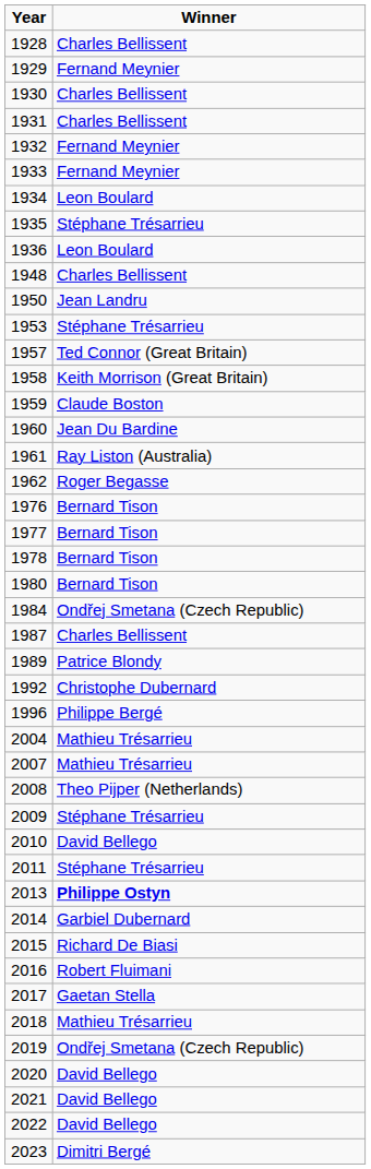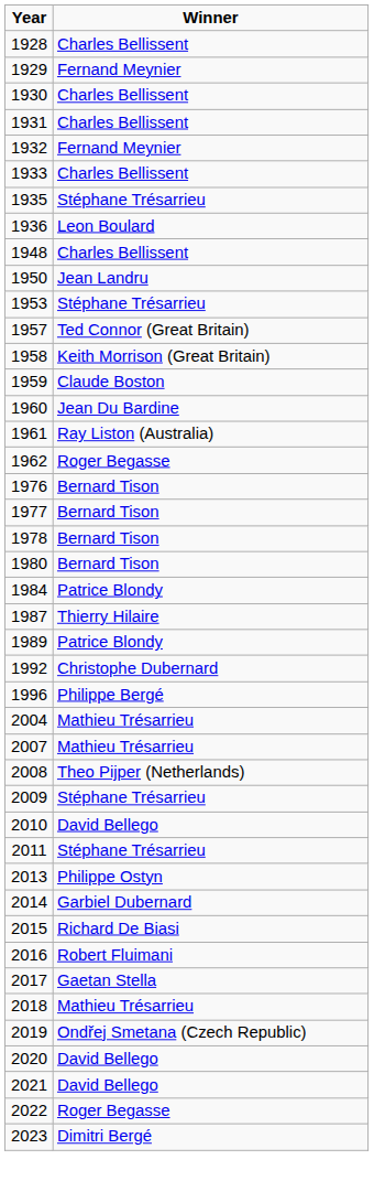 <table class="wikitable">
 <tr align=center>
 <td width=40px  ><strong>Year</strong></td>
 <td width=300px ><strong>Winner</strong></td>
 </tr>
 <tr>
 <td align=center>1928</td>
 <td><a href='#'>Charles Bellissent</a></td>
 </tr>
 <tr>
 <td align=center>1929</td>
 <td><a href='#'>Fernand Meynier</a></td>
 </tr>
 <tr>
 <td align=center>1930</td>
 <td><a href='#'>Charles Bellissent</a></td>
 </tr>
 <tr>
 <td align=center>1931</td>
 <td><a href='#'>Charles Bellissent</a></td>
 </tr>
 <tr>
 <td align=center>1932</td>
 <td><a href='#'>Fernand Meynier</a></td>
 </tr>
 <tr>
 <td align=center>1933</td>
-<td><a href='#'>Fernand Meynier</a></td>
-</tr>
-<tr>
-<td align=center>1934</td>
-<td><a href='#'>Leon Boulard</a></td>
+<td><a href='#'>Charles Bellissent</a></td>
 </tr>
 <tr>
 <td align=center>1935</td>
 <td><a href='#'>Stéphane Trésarrieu</a></td>
 </tr>
 <tr>
 <td align=center>1936</td>
 <td><a href='#'>Leon Boulard</a></td>
 </tr>
 <tr>
 <td align=center>1948</td>
 <td><a href='#'>Charles Bellissent</a></td>
 </tr>
 <tr>
 <td align=center>1950</td>
 <td><a href='#'>Jean Landru</a></td>
 </tr>
 <tr>
 <td align=center>1953</td>
 <td><a href='#'>Stéphane Trésarrieu</a></td>
 </tr>
 <tr>
 <td align=center>1957</td>
 <td><a href='#'>Ted Connor</a> (Great Britain)</td>
 </tr>
 <tr>
 <td align=center>1958</td>
 <td><a href='#'>Keith Morrison</a> (Great Britain)</td>
 </tr>
 <tr>
 <td align=center>1959</td>
 <td><a href='#'>Claude Boston</a></td>
 </tr>
 <tr>
 <td align=center>1960</td>
 <td><a href='#'>Jean Du Bardine</a></td>
 </tr>
 <tr>
 <td align=center>1961</td>
 <td><a href='#'>Ray Liston</a> (Australia)</td>
 </tr>
 <tr>
 <td align=center>1962</td>
 <td><a href='#'>Roger Begasse</a></td>
 </tr>
 <tr>
 <td align=center>1976</td>
 <td><a href='#'>Bernard Tison</a></td>
 </tr>
 <tr>
 <td align=center>1977</td>
 <td><a href='#'>Bernard Tison</a></td>
 </tr>
 <tr>
 <td align=center>1978</td>
 <td><a href='#'>Bernard Tison</a></td>
 </tr>
 <tr>
 <td align=center>1980</td>
 <td><a href='#'>Bernard Tison</a></td>
 </tr>
 <tr>
 <td align=center>1984</td>
-<td><a href='#'>Ondřej Smetana</a> (Czech Republic)</td>
+<td><a href='#'>Patrice Blondy</a></td>
 </tr>
 <tr>
 <td align=center>1987</td>
-<td><a href='#'>Charles Bellissent</a></td>
+<td><a href='#'>Thierry Hilaire</a></td>
 </tr>
 <tr>
 <td align=center>1989</td>
 <td><a href='#'>Patrice Blondy</a></td>
 </tr>
 <tr>
 <td align=center>1992</td>
 <td><a href='#'>Christophe Dubernard</a></td>
 </tr>
 <tr>
 <td align=center>1996</td>
 <td><a href='#'>Philippe Bergé</a></td>
 </tr>
 <tr>
 <td align=center>2004</td>
 <td><a href='#'>Mathieu Trésarrieu</a></td>
 </tr>
 <tr>
 <td align=center>2007</td>
 <td><a href='#'>Mathieu Trésarrieu</a></td>
 </tr>
 <tr>
 <td align=center>2008</td>
 <td><a href='#'>Theo Pijper</a> (Netherlands)</td>
 </tr>
 <tr>
 <td align=center>2009</td>
 <td><a href='#'>Stéphane Trésarrieu</a></td>
 </tr>
 <tr>
 <td align=center>2010</td>
 <td><a href='#'>David Bellego</a></td>
 </tr>
 <tr>
 <td align=center>2011</td>
 <td><a href='#'>Stéphane Trésarrieu</a></td>
 </tr>
 <tr>
 <td align=center>2013</td>
-<td><strong><a href='#'>Philippe Ostyn</a></strong></td>
+<td><a href='#'>Philippe Ostyn</a></td>
 </tr>
 <tr>
 <td align=center>2014</td>
 <td><a href='#'>Garbiel Dubernard</a></td>
 </tr>
 <tr>
 <td align=center>2015</td>
 <td><a href='#'>Richard De Biasi</a></td>
 </tr>
 <tr>
 <td align=center>2016</td>
 <td><a href='#'>Robert Fluimani</a></td>
 </tr>
 <tr>
 <td align=center>2017</td>
 <td><a href='#'>Gaetan Stella</a></td>
 </tr>
 <tr>
 <td align=center>2018</td>
 <td><a href='#'>Mathieu Trésarrieu</a></td>
 </tr>
 <tr>
 <td align=center>2019</td>
 <td><a href='#'>Ondřej Smetana</a> (Czech Republic)</td>
 </tr>
 <tr>
 <td align=center>2020</td>
 <td><a href='#'>David Bellego</a></td>
 </tr>
 <tr>
 <td align=center>2021</td>
 <td><a href='#'>David Bellego</a></td>
 </tr>
 <tr>
 <td align=center>2022</td>
-<td><a href='#'>David Bellego</a></td>
+<td><a href='#'>Roger Begasse</a></td>
 </tr>
 <tr>
 <td align=center>2023</td>
 <td><a href='#'>Dimitri Bergé</a></td>
 </tr>
 </table>
